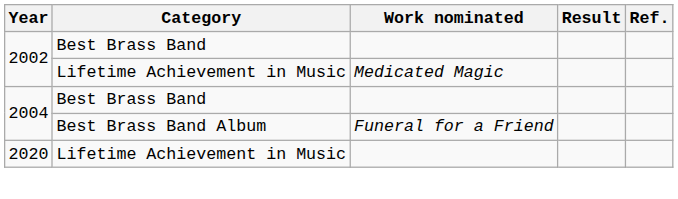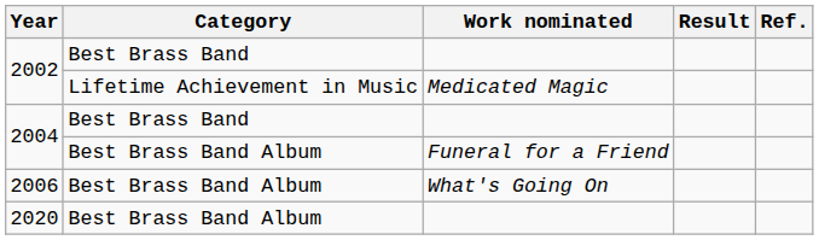 <table class="wikitable">
 <tr>
 <th>Year</th>
 <th>Category</th>
 <th>Work nominated</th>
 <th>Result</th>
 <th>Ref.</th>
 </tr>
 <tr>
 <td rowspan="2">2002</td>
 <td>Best Brass Band</td>
 <td></td>
 <td></td>
 <td></td>
 </tr>
 <tr>
 <td>Lifetime Achievement in Music</td>
 <td><em>Medicated Magic</em></td>
 <td></td>
 <td></td>
 </tr>
 <tr>
 <td rowspan="2">2004</td>
 <td>Best Brass Band</td>
 <td></td>
 <td></td>
 <td></td>
 </tr>
 <tr>
 <td>Best Brass Band Album</td>
 <td><em>Funeral for a Friend</em></td>
 <td></td>
 <td></td>
 </tr>
 <tr>
+<td>2006</td>
+<td>Best Brass Band Album</td>
+<td><em>What's Going On</em></td>
+<td></td>
+<td></td>
+</tr>
+<tr>
 <td>2020</td>
-<td>Lifetime Achievement in Music</td>
+<td>Best Brass Band Album</td>
 <td></td>
 <td></td>
 <td></td>
 </tr>
 </table>
